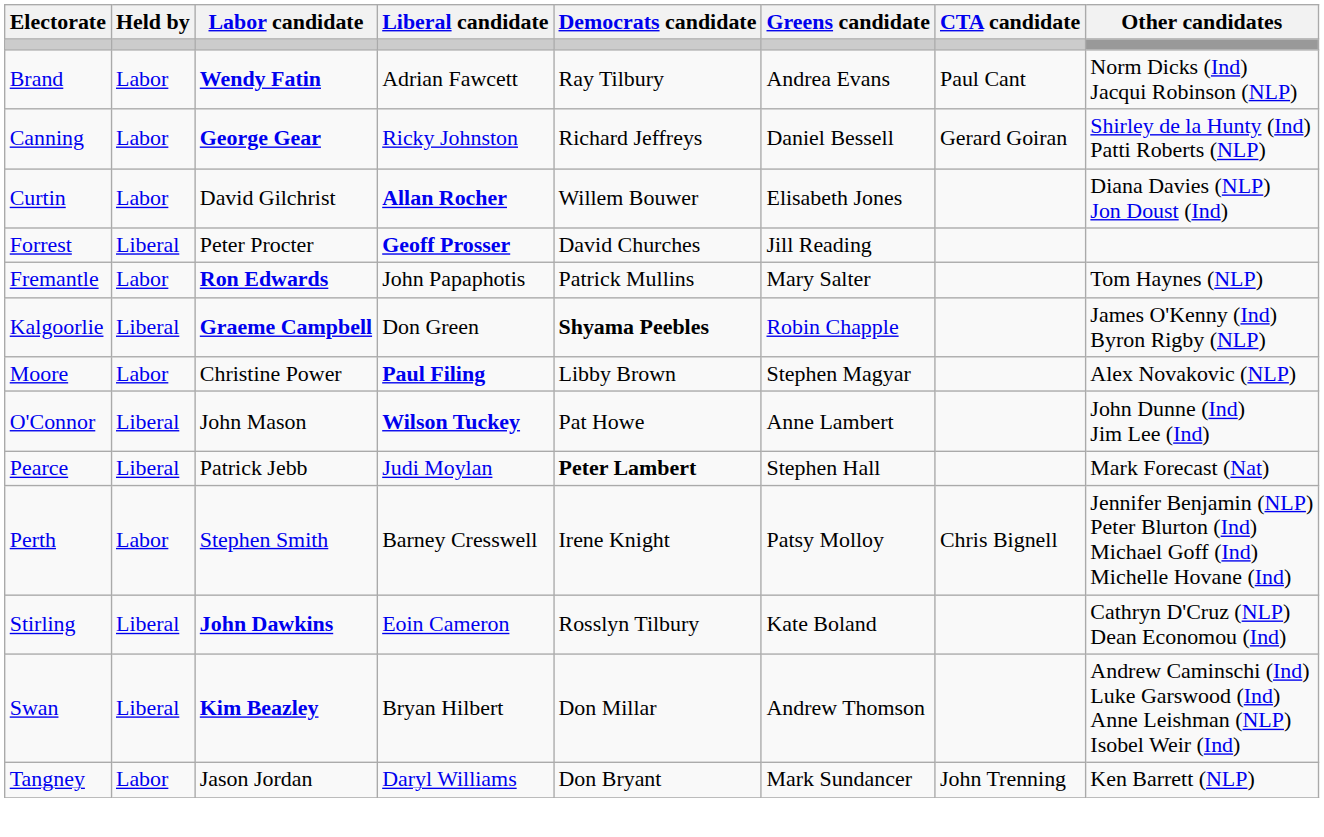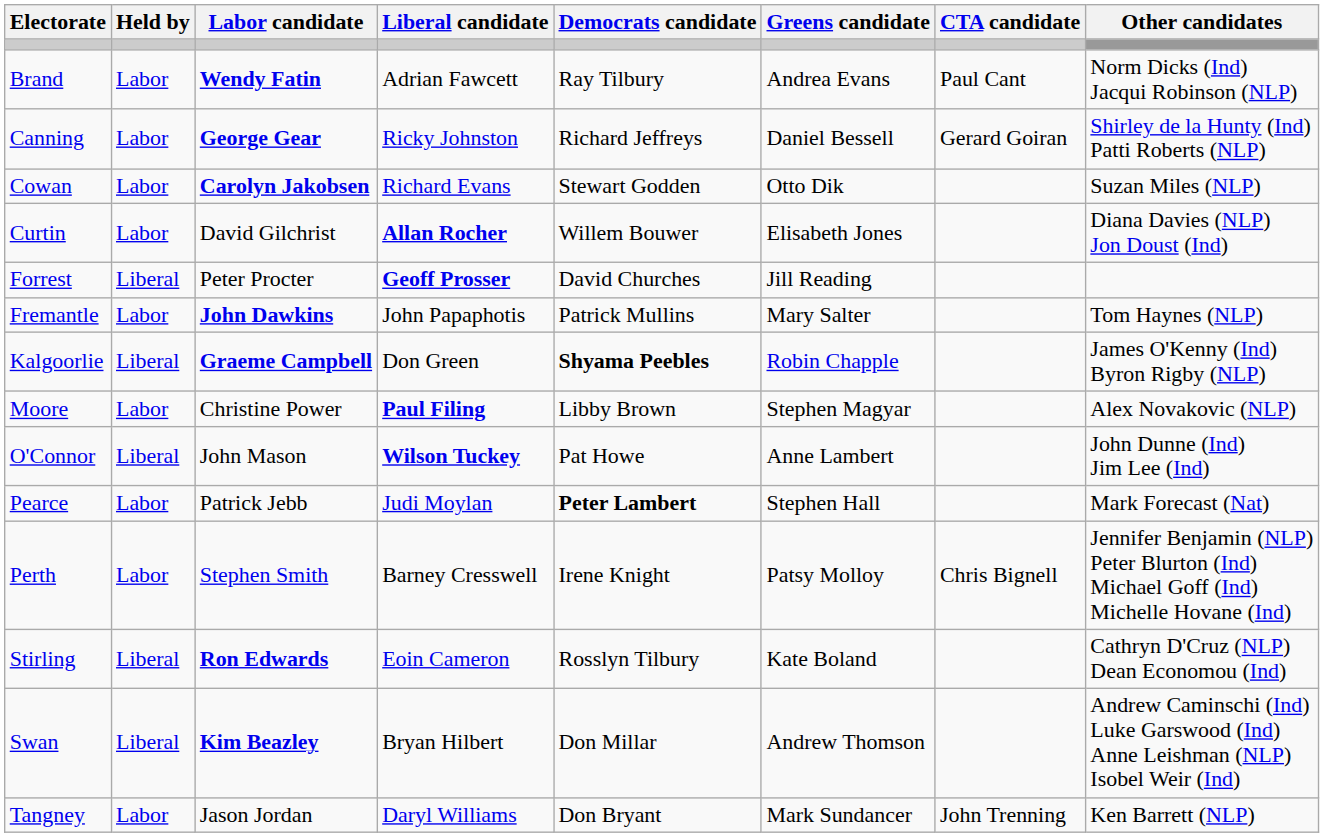 <table class="wikitable">
 <tr>
 <th>Electorate</th>
 <th>Held by</th>
 <th><a href='#'>Labor</a> candidate</th>
 <th><a href='#'>Liberal</a> candidate</th>
 <th><a href='#'>Democrats</a> candidate</th>
 <th><a href='#'>Greens</a> candidate</th>
 <th><a href='#'>CTA</a> candidate</th>
 <th>Other candidates</th>
 </tr>
 <tr bgcolor="#cccccc">
 <td></td>
 <td></td>
 <td></td>
 <td></td>
 <td></td>
 <td></td>
 <td></td>
 <td bgcolor="#999999"></td>
 </tr>
 <tr>
 <td><a href='#'>Brand</a></td>
 <td><a href='#'>Labor</a></td>
 <td><strong><a href='#'>Wendy Fatin</a></strong></td>
 <td>Adrian Fawcett</td>
 <td>Ray Tilbury</td>
 <td>Andrea Evans</td>
 <td>Paul Cant</td>
 <td>Norm Dicks (<a href='#'>Ind</a>)<br>Jacqui Robinson (<a href='#'>NLP</a>)</td>
 </tr>
 <tr>
 <td><a href='#'>Canning</a></td>
 <td><a href='#'>Labor</a></td>
 <td><strong><a href='#'>George Gear</a></strong></td>
 <td><a href='#'>Ricky Johnston</a></td>
 <td>Richard Jeffreys</td>
 <td>Daniel Bessell</td>
 <td>Gerard Goiran</td>
 <td><a href='#'>Shirley de la Hunty</a> (<a href='#'>Ind</a>)<br>Patti Roberts (<a href='#'>NLP</a>)</td>
 </tr>
 <tr>
+<td><a href='#'>Cowan</a></td>
+<td><a href='#'>Labor</a></td>
+<td><strong><a href='#'>Carolyn Jakobsen</a></strong></td>
+<td><a href='#'>Richard Evans</a></td>
+<td>Stewart Godden</td>
+<td>Otto Dik</td>
+<td></td>
+<td>Suzan Miles (<a href='#'>NLP</a>)</td>
+</tr>
+<tr>
 <td><a href='#'>Curtin</a></td>
 <td><a href='#'>Labor</a></td>
 <td>David Gilchrist</td>
 <td><strong><a href='#'>Allan Rocher</a></strong></td>
 <td>Willem Bouwer</td>
 <td>Elisabeth Jones</td>
 <td></td>
 <td>Diana Davies (<a href='#'>NLP</a>)<br><a href='#'>Jon Doust</a> (<a href='#'>Ind</a>)</td>
 </tr>
 <tr>
 <td><a href='#'>Forrest</a></td>
 <td><a href='#'>Liberal</a></td>
 <td>Peter Procter</td>
 <td><strong><a href='#'>Geoff Prosser</a></strong></td>
 <td>David Churches</td>
 <td>Jill Reading</td>
 <td></td>
 <td></td>
 </tr>
 <tr>
 <td><a href='#'>Fremantle</a></td>
 <td><a href='#'>Labor</a></td>
-<td><strong><a href='#'>Ron Edwards</a></strong></td>
+<td><strong><a href='#'>John Dawkins</a></strong></td>
 <td>John Papaphotis</td>
 <td>Patrick Mullins</td>
 <td>Mary Salter</td>
 <td></td>
 <td>Tom Haynes (<a href='#'>NLP</a>)</td>
 </tr>
 <tr>
 <td><a href='#'>Kalgoorlie</a></td>
 <td><a href='#'>Liberal</a></td>
 <td><strong><a href='#'>Graeme Campbell</a></strong></td>
 <td>Don Green</td>
 <td><strong>Shyama Peebles</strong></td>
 <td><a href='#'>Robin Chapple</a></td>
 <td></td>
 <td>James O'Kenny (<a href='#'>Ind</a>)<br>Byron Rigby (<a href='#'>NLP</a>)</td>
 </tr>
 <tr>
 <td><a href='#'>Moore</a></td>
 <td><a href='#'>Labor</a></td>
 <td>Christine Power</td>
 <td><strong><a href='#'>Paul Filing</a></strong></td>
 <td>Libby Brown</td>
 <td>Stephen Magyar</td>
 <td></td>
 <td>Alex Novakovic (<a href='#'>NLP</a>)</td>
 </tr>
 <tr>
 <td><a href='#'>O'Connor</a></td>
 <td><a href='#'>Liberal</a></td>
 <td>John Mason</td>
 <td><strong><a href='#'>Wilson Tuckey</a></strong></td>
 <td>Pat Howe</td>
 <td>Anne Lambert</td>
 <td></td>
 <td>John Dunne (<a href='#'>Ind</a>)<br>Jim Lee (<a href='#'>Ind</a>)</td>
 </tr>
 <tr>
 <td><a href='#'>Pearce</a></td>
-<td><a href='#'>Liberal</a></td>
+<td><a href='#'>Labor</a></td>
 <td>Patrick Jebb</td>
 <td><a href='#'>Judi Moylan</a></td>
 <td><strong>Peter Lambert</strong></td>
 <td>Stephen Hall</td>
 <td></td>
 <td>Mark Forecast (<a href='#'>Nat</a>)</td>
 </tr>
 <tr>
 <td><a href='#'>Perth</a></td>
 <td><a href='#'>Labor</a></td>
 <td><a href='#'>Stephen Smith</a></td>
 <td>Barney Cresswell</td>
 <td>Irene Knight</td>
 <td>Patsy Molloy</td>
 <td>Chris Bignell</td>
 <td>Jennifer Benjamin (<a href='#'>NLP</a>)<br>Peter Blurton (<a href='#'>Ind</a>)<br>Michael Goff (<a href='#'>Ind</a>)<br>Michelle Hovane (<a href='#'>Ind</a>)</td>
 </tr>
 <tr>
 <td><a href='#'>Stirling</a></td>
 <td><a href='#'>Liberal</a></td>
-<td><strong><a href='#'>John Dawkins</a></strong></td>
+<td><strong><a href='#'>Ron Edwards</a></strong></td>
 <td><a href='#'>Eoin Cameron</a></td>
 <td>Rosslyn Tilbury</td>
 <td>Kate Boland</td>
 <td></td>
 <td>Cathryn D'Cruz (<a href='#'>NLP</a>)<br>Dean Economou (<a href='#'>Ind</a>)</td>
 </tr>
 <tr>
 <td><a href='#'>Swan</a></td>
 <td><a href='#'>Liberal</a></td>
 <td><strong><a href='#'>Kim Beazley</a></strong></td>
 <td>Bryan Hilbert</td>
 <td>Don Millar</td>
 <td>Andrew Thomson</td>
 <td></td>
 <td>Andrew Caminschi (<a href='#'>Ind</a>)<br>Luke Garswood (<a href='#'>Ind</a>)<br>Anne Leishman (<a href='#'>NLP</a>)<br>Isobel Weir (<a href='#'>Ind</a>)</td>
 </tr>
 <tr>
 <td><a href='#'>Tangney</a></td>
 <td><a href='#'>Labor</a></td>
 <td>Jason Jordan</td>
 <td><a href='#'>Daryl Williams</a></td>
 <td>Don Bryant</td>
 <td>Mark Sundancer</td>
 <td>John Trenning</td>
 <td>Ken Barrett (<a href='#'>NLP</a>)</td>
 </tr>
 </table>
